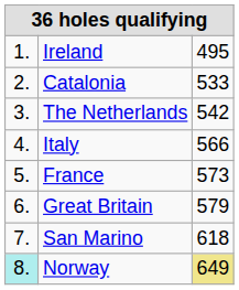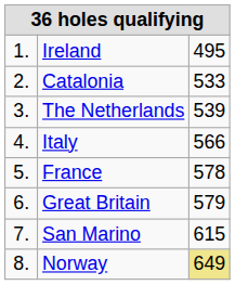 <table class="wikitable">
 <tr align=center style="background:#dfdfdf;">
 <td colspan=3><strong>36 holes qualifying</strong></td>
 </tr>
 <tr align=left>
 <td width=20 align=center>1.</td>
 <td> <a href='#'>Ireland</a></td>
 <td>495</td>
 </tr>
 <tr align=left>
 <td align=center>2.</td>
 <td> <a href='#'>Catalonia</a></td>
 <td>533</td>
 </tr>
 <tr align=left>
 <td align=center>3.</td>
 <td> <a href='#'>The Netherlands</a></td>
-<td>542</td>
+<td>539</td>
 </tr>
 <tr align=left>
 <td align=center>4.</td>
 <td> <a href='#'>Italy</a></td>
 <td>566</td>
 </tr>
 <tr align=left>
 <td align=center>5.</td>
 <td> <a href='#'>France</a></td>
-<td>573</td>
+<td>578</td>
 </tr>
 <tr align=left>
 <td align=center>6.</td>
 <td> <a href='#'>Great Britain</a></td>
 <td>579</td>
 </tr>
 <tr align=left>
 <td align=center>7.</td>
 <td> <a href='#'>San Marino</a></td>
-<td>618</td>
+<td>615</td>
 </tr>
 <tr align=left>
-<td align=center style="background: paleturquoise;">8.</td>
+<td align=center>8.</td>
 <td> <a href='#'>Norway</a></td>
 <td style="background: khaki;">649</td>
 </tr>
 </table>
